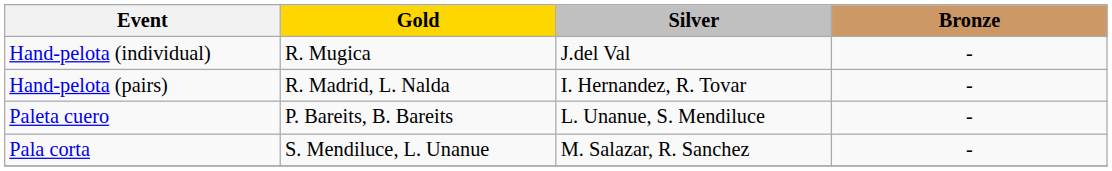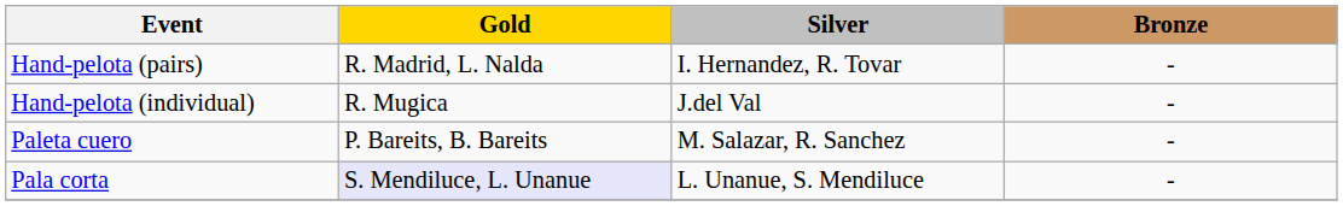 <table class="wikitable" style="max-width: 23cm; width: 100%">
 <tr>
 <th scope="col">Event</th>
 <th scope="col" style="background-color:gold; width:25%">Gold</th>
 <th scope="col" style="background-color:silver; width:25%; width:25%">Silver</th>
 <th scope="col" style="background-color:#cc9966; width:25%">Bronze</th>
 </tr>
 <tr>
+<td><a href='#'>Hand-pelota</a> (pairs)</td>
+<td> R. Madrid, L. Nalda</td>
+<td> I. Hernandez, R. Tovar</td>
+<td align=center>-</td>
+</tr>
+<tr>
 <td><a href='#'>Hand-pelota</a> (individual)</td>
 <td> R. Mugica</td>
 <td> J.del Val</td>
 <td align=center>-</td>
 </tr>
 <tr>
-<td><a href='#'>Hand-pelota</a> (pairs)</td>
-<td> R. Madrid, L. Nalda</td>
-<td> I. Hernandez, R. Tovar</td>
-<td align=center>-</td>
-</tr>
-<tr>
 <td><a href='#'>Paleta cuero</a></td>
 <td> P. Bareits, B. Bareits</td>
-<td> L. Unanue, S. Mendiluce</td>
+<td> M. Salazar, R. Sanchez</td>
 <td align=center>-</td>
 </tr>
 <tr>
 <td><a href='#'>Pala corta</a></td>
-<td> S. Mendiluce, L. Unanue</td>
-<td> M. Salazar, R. Sanchez</td>
+<td style="background: lavender;"> S. Mendiluce, L. Unanue</td>
+<td> L. Unanue, S. Mendiluce</td>
 <td align=center>-</td>
 </tr>
 <tr>
 </tr>
 </table>
